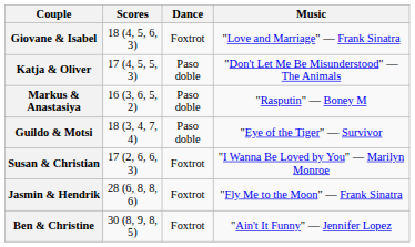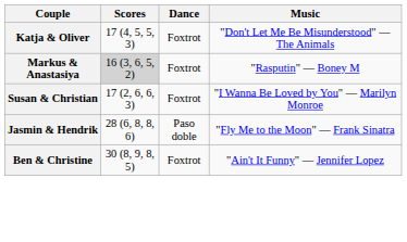 <table class="wikitable sortable" style="text-align:center; width:90%">
 <tr>
 <th scope="col">Couple</th>
 <th scope="col">Scores</th>
 <th scope="col" class="unsortable">Dance</th>
 <th scope="col" class="unsortable">Music</th>
 </tr>
 <tr>
-<th scope="row">Giovane & Isabel</th>
-<td>18 (4, 5, 6, 3)</td>
-<td>Foxtrot</td>
-<td>"<a href='#'>Love and Marriage</a>" — <a href='#'>Frank Sinatra</a></td>
-</tr>
-<tr>
 <th scope="row">Katja & Oliver</th>
 <td>17 (4, 5, 5, 3)</td>
-<td>Paso doble</td>
+<td>Foxtrot</td>
 <td>"<a href='#'>Don't Let Me Be Misunderstood</a>" — <a href='#'>The Animals</a></td>
 </tr>
 <tr>
 <th scope="row">Markus & Anastasiya</th>
-<td>16 (3, 6, 5, 2)</td>
-<td>Paso doble</td>
+<td style="background: lightgrey;">16 (3, 6, 5, 2)</td>
+<td>Foxtrot</td>
 <td>"<a href='#'>Rasputin</a>" — <a href='#'>Boney M</a></td>
-</tr>
-<tr>
-<th scope="row">Guildo & Motsi</th>
-<td>18 (3, 4, 7, 4)</td>
-<td>Paso doble</td>
-<td>"<a href='#'>Eye of the Tiger</a>" — <a href='#'>Survivor</a></td>
 </tr>
 <tr>
 <th scope="row">Susan & Christian</th>
 <td>17 (2, 6, 6, 3)</td>
 <td>Foxtrot</td>
 <td>"<a href='#'>I Wanna Be Loved by You</a>" — <a href='#'>Marilyn Monroe</a></td>
 </tr>
 <tr>
 <th scope="row">Jasmin & Hendrik</th>
 <td>28 (6, 8, 8, 6)</td>
-<td>Foxtrot</td>
+<td>Paso doble</td>
 <td>"<a href='#'>Fly Me to the Moon</a>" — <a href='#'>Frank Sinatra</a></td>
 </tr>
 <tr>
 <th scope="row">Ben & Christine</th>
 <td>30 (8, 9, 8, 5)</td>
 <td>Foxtrot</td>
 <td>"<a href='#'>Ain't It Funny</a>" — <a href='#'>Jennifer Lopez</a></td>
 </tr>
 </table>
